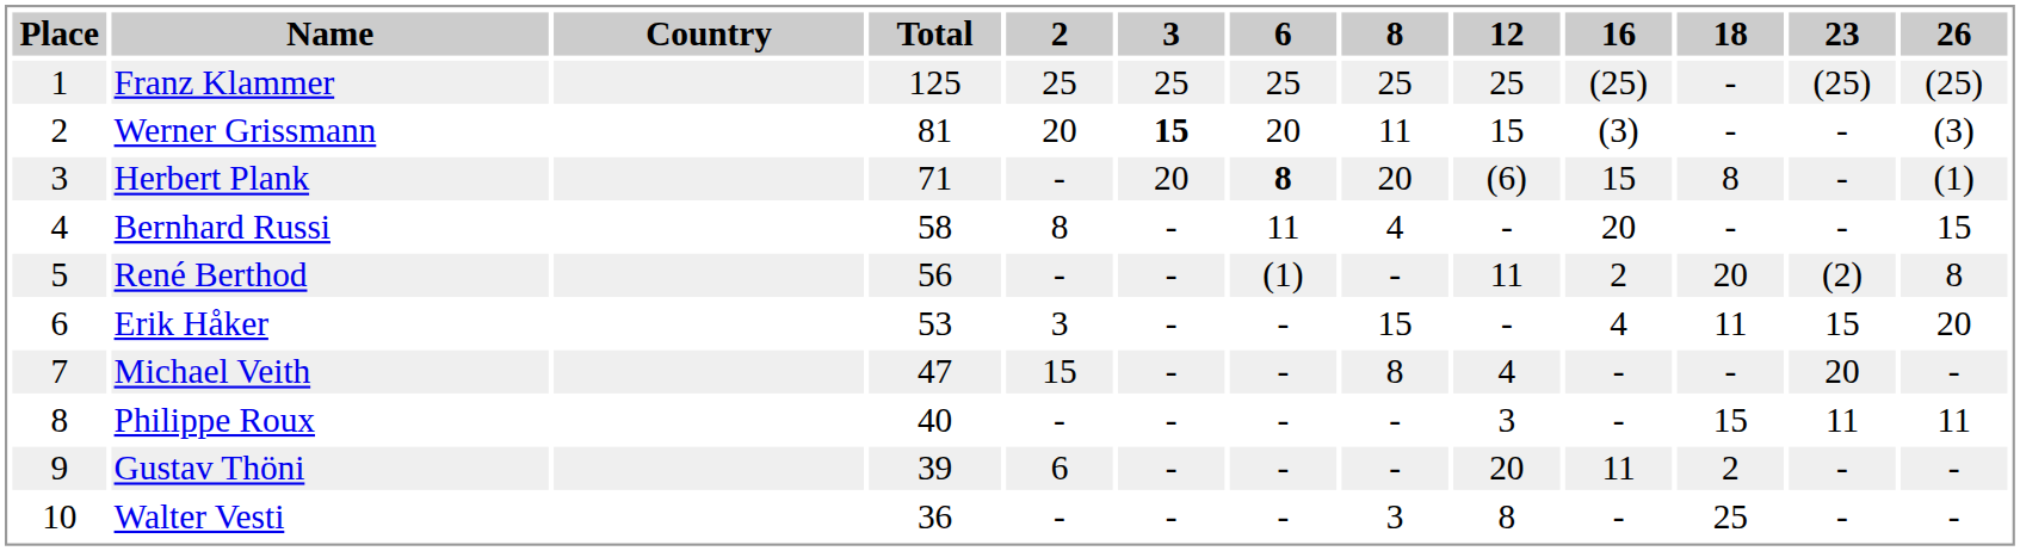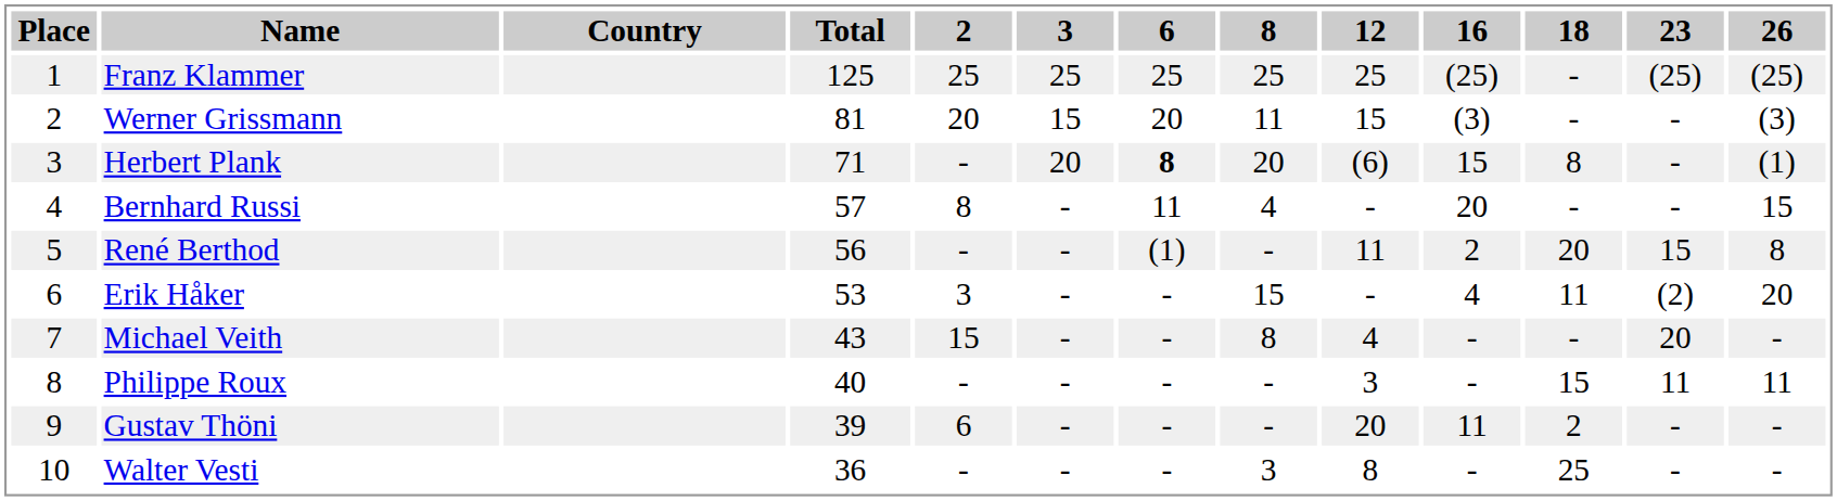 <table border="0" style="border: 1px solid #999; background-color:#FFFFFF; text-align:center; font-size:86%; line-height:15px;">
 <tr align="center" bgcolor="#CCCCCC">
 <th width=35>Place</th>
 <th width=170>Name</th>
 <th width=120>Country</th>
 <th width=50>Total</th>
 <th width=40>2</th>
 <th width=40>3</th>
 <th width=40>6</th>
 <th width=40>8</th>
 <th width=40>12</th>
 <th width=40>16</th>
 <th width=40>18</th>
 <th width=40>23</th>
 <th width=40>26</th>
 </tr>
 <tr bgcolor="#EFEFEF">
 <td>1</td>
 <td align="left"><a href='#'>Franz Klammer</a></td>
 <td align="left"></td>
 <td>125</td>
 <td>25</td>
 <td>25</td>
 <td>25</td>
 <td>25</td>
 <td>25</td>
 <td>(25)</td>
 <td>-</td>
 <td>(25)</td>
 <td>(25)</td>
 </tr>
 <tr>
 <td>2</td>
 <td align="left"><a href='#'>Werner Grissmann</a></td>
 <td align="left"></td>
 <td>81</td>
 <td>20</td>
-<td><strong>15</strong></td>
+<td>15</td>
 <td>20</td>
 <td>11</td>
 <td>15</td>
 <td>(3)</td>
 <td>-</td>
 <td>-</td>
 <td>(3)</td>
 </tr>
 <tr bgcolor="#EFEFEF">
 <td>3</td>
 <td align="left"><a href='#'>Herbert Plank</a></td>
 <td align="left"></td>
 <td>71</td>
 <td>-</td>
 <td>20</td>
 <td><strong>8</strong></td>
 <td>20</td>
 <td>(6)</td>
 <td>15</td>
 <td>8</td>
 <td>-</td>
 <td>(1)</td>
 </tr>
 <tr>
 <td>4</td>
 <td align="left"><a href='#'>Bernhard Russi</a></td>
 <td align="left"></td>
-<td>58</td>
+<td>57</td>
 <td>8</td>
 <td>-</td>
 <td>11</td>
 <td>4</td>
 <td>-</td>
 <td>20</td>
 <td>-</td>
 <td>-</td>
 <td>15</td>
 </tr>
 <tr bgcolor="#EFEFEF">
 <td>5</td>
 <td align="left"><a href='#'>René Berthod</a></td>
 <td align="left"></td>
 <td>56</td>
 <td>-</td>
 <td>-</td>
 <td>(1)</td>
 <td>-</td>
 <td>11</td>
 <td>2</td>
 <td>20</td>
-<td>(2)</td>
+<td>15</td>
 <td>8</td>
 </tr>
 <tr>
 <td>6</td>
 <td align="left"><a href='#'>Erik Håker</a></td>
 <td align="left"></td>
 <td>53</td>
 <td>3</td>
 <td>-</td>
 <td>-</td>
 <td>15</td>
 <td>-</td>
 <td>4</td>
 <td>11</td>
-<td>15</td>
+<td>(2)</td>
 <td>20</td>
 </tr>
 <tr bgcolor="#EFEFEF">
 <td>7</td>
 <td align="left"><a href='#'>Michael Veith</a></td>
 <td align="left"></td>
-<td>47</td>
+<td>43</td>
 <td>15</td>
 <td>-</td>
 <td>-</td>
 <td>8</td>
 <td>4</td>
 <td>-</td>
 <td>-</td>
 <td>20</td>
 <td>-</td>
 </tr>
 <tr>
 <td>8</td>
 <td align="left"><a href='#'>Philippe Roux</a></td>
 <td align="left"></td>
 <td>40</td>
 <td>-</td>
 <td>-</td>
 <td>-</td>
 <td>-</td>
 <td>3</td>
 <td>-</td>
 <td>15</td>
 <td>11</td>
 <td>11</td>
 </tr>
 <tr bgcolor="#EFEFEF">
 <td>9</td>
 <td align="left"><a href='#'>Gustav Thöni</a></td>
 <td align="left"></td>
 <td>39</td>
 <td>6</td>
 <td>-</td>
 <td>-</td>
 <td>-</td>
 <td>20</td>
 <td>11</td>
 <td>2</td>
 <td>-</td>
 <td>-</td>
 </tr>
 <tr>
 <td>10</td>
 <td align="left"><a href='#'>Walter Vesti</a></td>
 <td align="left"></td>
 <td>36</td>
 <td>-</td>
 <td>-</td>
 <td>-</td>
 <td>3</td>
 <td>8</td>
 <td>-</td>
 <td>25</td>
 <td>-</td>
 <td>-</td>
 </tr>
 </table>
